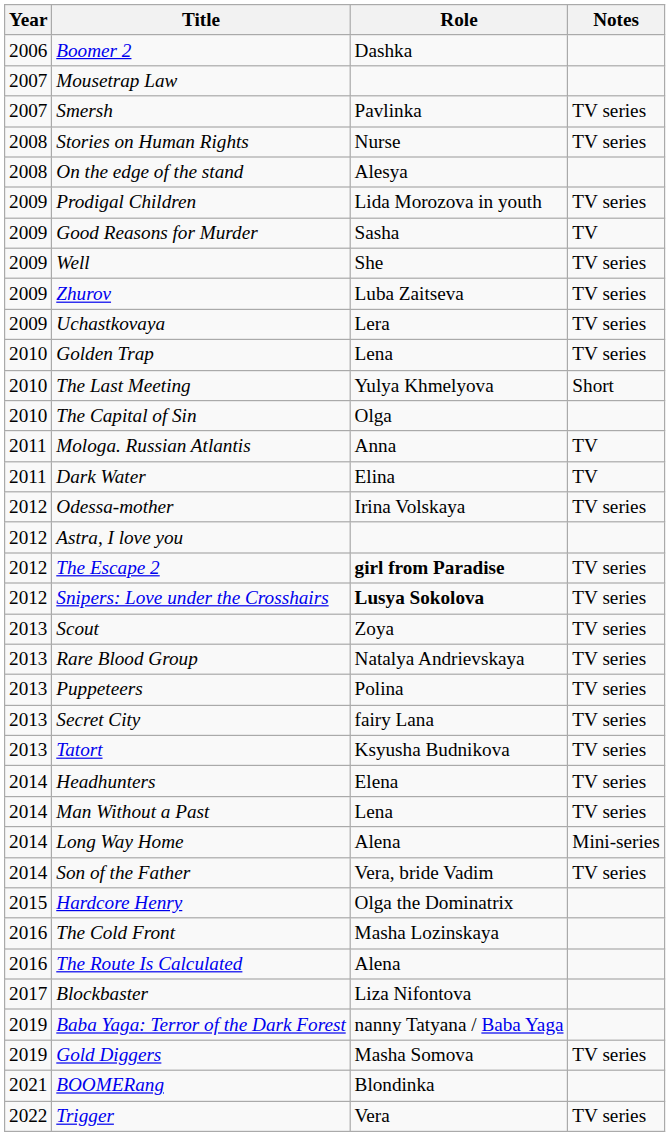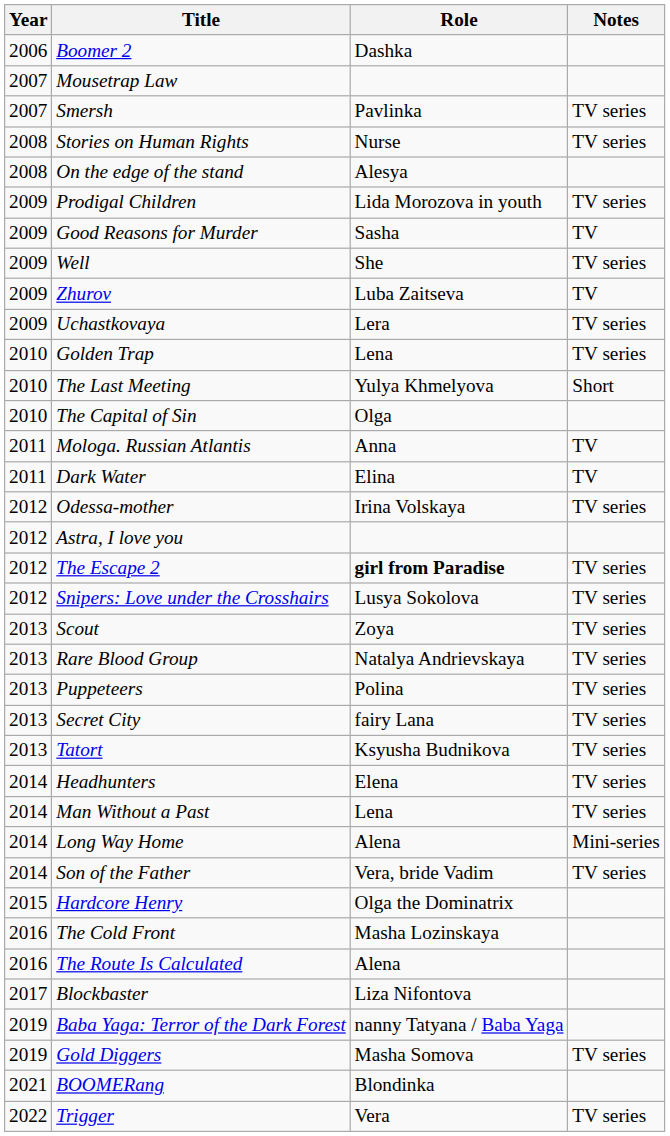 <table class="wikitable sortable">
 <tr>
 <th>Year</th>
 <th>Title</th>
 <th>Role</th>
 <th>Notes</th>
 </tr>
 <tr>
 <td>2006</td>
 <td><em><a href='#'>Boomer 2</a></em></td>
 <td>Dashka</td>
 <td></td>
 </tr>
 <tr>
 <td>2007</td>
 <td><em>Mousetrap Law</em></td>
 <td></td>
 <td></td>
 </tr>
 <tr>
 <td>2007</td>
 <td><em>Smersh</em></td>
 <td>Pavlinka</td>
 <td>TV series</td>
 </tr>
 <tr>
 <td>2008</td>
 <td><em>Stories on Human Rights</em></td>
 <td>Nurse</td>
 <td>TV series</td>
 </tr>
 <tr>
 <td>2008</td>
 <td><em>On the edge of the stand</em></td>
 <td>Alesya</td>
 <td></td>
 </tr>
 <tr>
 <td>2009</td>
 <td><em>Prodigal Children</em></td>
 <td>Lida Morozova in youth</td>
 <td>TV series</td>
 </tr>
 <tr>
 <td>2009</td>
 <td><em>Good Reasons for Murder</em></td>
 <td>Sasha</td>
 <td>TV</td>
 </tr>
 <tr>
 <td>2009</td>
 <td><em>Well</em></td>
 <td>She</td>
 <td>TV series</td>
 </tr>
 <tr>
 <td>2009</td>
 <td><em><a href='#'>Zhurov</a></em></td>
 <td>Luba Zaitseva</td>
-<td>TV series</td>
+<td>TV</td>
 </tr>
 <tr>
 <td>2009</td>
 <td><em>Uchastkovaya</em></td>
 <td>Lera</td>
 <td>TV series</td>
 </tr>
 <tr>
 <td>2010</td>
 <td><em>Golden Trap</em></td>
 <td>Lena</td>
 <td>TV series</td>
 </tr>
 <tr>
 <td>2010</td>
 <td><em>The Last Meeting</em></td>
 <td>Yulya Khmelyova</td>
 <td>Short</td>
 </tr>
 <tr>
 <td>2010</td>
 <td><em>The Capital of Sin</em></td>
 <td>Olga</td>
 <td></td>
 </tr>
 <tr>
 <td>2011</td>
 <td><em>Mologa. Russian Atlantis</em></td>
 <td>Anna</td>
 <td>TV</td>
 </tr>
 <tr>
 <td>2011</td>
 <td><em>Dark Water</em></td>
 <td>Elina</td>
 <td>TV</td>
 </tr>
 <tr>
 <td>2012</td>
 <td><em>Odessa-mother</em></td>
 <td>Irina Volskaya</td>
 <td>TV series</td>
 </tr>
 <tr>
 <td>2012</td>
 <td><em>Astra, I love you</em></td>
 <td></td>
 <td></td>
 </tr>
 <tr>
 <td>2012</td>
 <td><em><a href='#'>The Escape 2</a></em></td>
 <td><strong>girl from Paradise</strong></td>
 <td>TV series</td>
 </tr>
 <tr>
 <td>2012</td>
 <td><em><a href='#'>Snipers: Love under the Crosshairs</a></em></td>
-<td><strong>Lusya Sokolova</strong></td>
+<td>Lusya Sokolova</td>
 <td>TV series</td>
 </tr>
 <tr>
 <td>2013</td>
 <td><em>Scout</em></td>
 <td>Zoya</td>
 <td>TV series</td>
 </tr>
 <tr>
 <td>2013</td>
 <td><em>Rare Blood Group</em></td>
 <td>Natalya Andrievskaya</td>
 <td>TV series</td>
 </tr>
 <tr>
 <td>2013</td>
 <td><em>Puppeteers</em></td>
 <td>Polina</td>
 <td>TV series</td>
 </tr>
 <tr>
 <td>2013</td>
 <td><em>Secret City</em></td>
 <td>fairy Lana</td>
 <td>TV series</td>
 </tr>
 <tr>
 <td>2013</td>
 <td><em><a href='#'>Tatort</a></em></td>
 <td>Ksyusha Budnikova</td>
 <td>TV series</td>
 </tr>
 <tr>
 <td>2014</td>
 <td><em>Headhunters</em></td>
 <td>Elena</td>
 <td>TV series</td>
 </tr>
 <tr>
 <td>2014</td>
 <td><em>Man Without a Past</em></td>
 <td>Lena</td>
 <td>TV series</td>
 </tr>
 <tr>
 <td>2014</td>
 <td><em>Long Way Home</em></td>
 <td>Alena</td>
 <td>Mini-series</td>
 </tr>
 <tr>
 <td>2014</td>
 <td><em>Son of the Father</em></td>
 <td>Vera, bride Vadim</td>
 <td>TV series</td>
 </tr>
 <tr>
 <td>2015</td>
 <td><em><a href='#'>Hardcore Henry</a></em></td>
 <td>Olga the Dominatrix</td>
 <td></td>
 </tr>
 <tr>
 <td>2016</td>
 <td><em>The Cold Front</em></td>
 <td>Masha Lozinskaya</td>
 <td></td>
 </tr>
 <tr>
 <td>2016</td>
 <td><em><a href='#'>The Route Is Calculated</a></em></td>
 <td>Alena</td>
 <td></td>
 </tr>
 <tr>
 <td>2017</td>
 <td><em>Blockbaster</em></td>
 <td>Liza Nifontova</td>
 <td></td>
 </tr>
 <tr>
 <td>2019</td>
 <td><em><a href='#'>Baba Yaga: Terror of the Dark Forest</a></em></td>
 <td>nanny Tatyana / <a href='#'>Baba Yaga</a></td>
 <td></td>
 </tr>
 <tr>
 <td>2019</td>
 <td><em><a href='#'>Gold Diggers</a></em></td>
 <td>Masha Somova</td>
 <td>TV series</td>
 </tr>
 <tr>
 <td>2021</td>
 <td><em><a href='#'>BOOMERang</a></em></td>
 <td>Blondinka</td>
 <td></td>
 </tr>
 <tr>
 <td>2022</td>
 <td><em><a href='#'>Trigger</a></em></td>
 <td>Vera</td>
 <td>TV series</td>
 </tr>
 </table>
